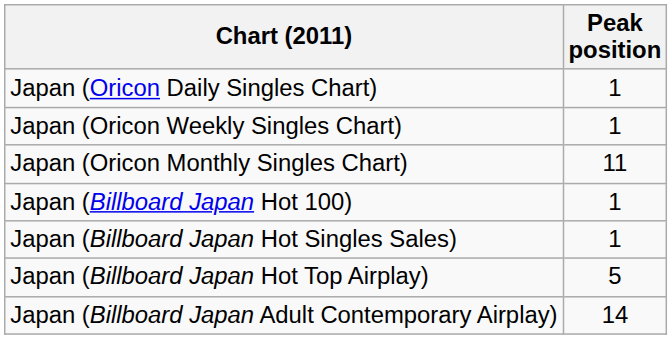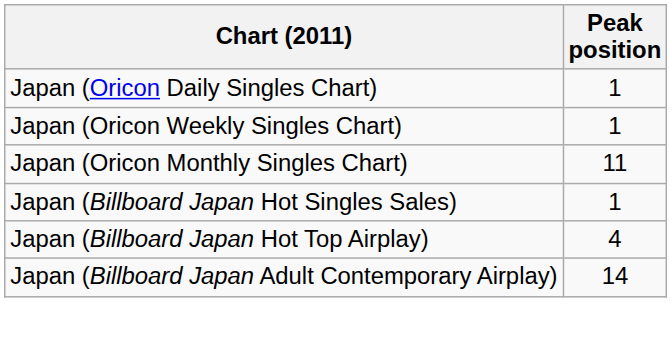 <table class="wikitable sortable" border="1">
 <tr>
 <th>Chart (2011)</th>
 <th>Peak<br>position</th>
 </tr>
 <tr>
 <td>Japan (<a href='#'>Oricon</a> Daily Singles Chart)</td>
 <td style="text-align:center;">1</td>
 </tr>
 <tr>
 <td>Japan (Oricon Weekly Singles Chart)</td>
 <td style="text-align:center;">1</td>
 </tr>
 <tr>
 <td>Japan (Oricon Monthly Singles Chart)</td>
 <td style="text-align:center;">11</td>
 </tr>
 <tr>
-<td>Japan (<em><a href='#'>Billboard Japan</a></em> Hot 100)</td>
-<td style="text-align:center;">1</td>
-</tr>
-<tr>
 <td>Japan (<em>Billboard Japan</em> Hot Singles Sales)</td>
 <td style="text-align:center;">1</td>
 </tr>
 <tr>
 <td>Japan (<em>Billboard Japan</em> Hot Top Airplay)</td>
-<td style="text-align:center;">5</td>
+<td style="text-align:center;">4</td>
 </tr>
 <tr>
 <td>Japan (<em>Billboard Japan</em> Adult Contemporary Airplay)</td>
 <td style="text-align:center;">14</td>
 </tr>
 </table>
